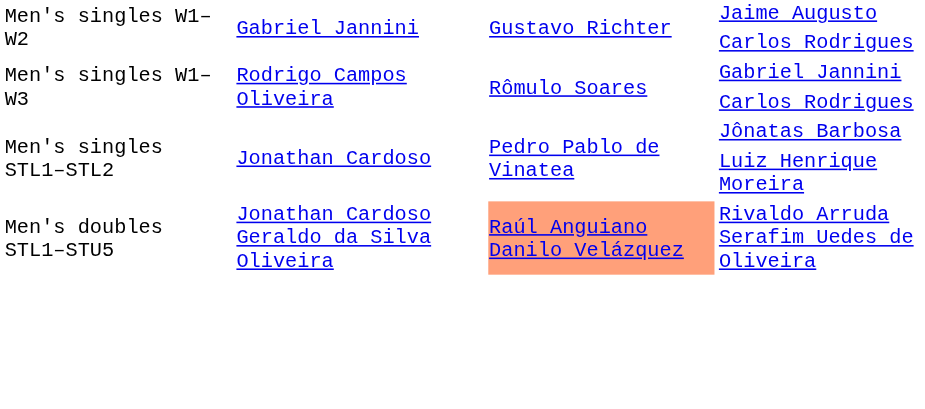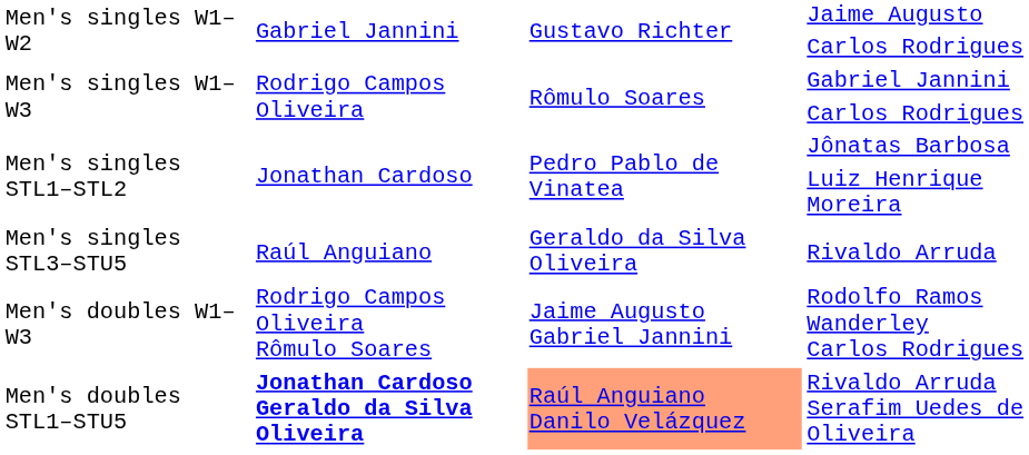 <table>
 <tr>
 <td rowspan="2">Men's singles W1–W2</td>
 <td rowspan="2"> <a href='#'>Gabriel Jannini</a></td>
 <td rowspan="2"> <a href='#'>Gustavo Richter</a></td>
 <td> <a href='#'>Jaime Augusto</a></td>
 </tr>
 <tr>
 <td> <a href='#'>Carlos Rodrigues</a></td>
 </tr>
 <tr>
 <td rowspan="2">Men's singles W1–W3</td>
 <td rowspan="2"> <a href='#'>Rodrigo Campos Oliveira</a></td>
 <td rowspan="2"> <a href='#'>Rômulo Soares</a></td>
 <td> <a href='#'>Gabriel Jannini</a></td>
 </tr>
 <tr>
 <td> <a href='#'>Carlos Rodrigues</a></td>
 </tr>
 <tr>
 <td rowspan="2">Men's singles STL1–STL2</td>
 <td rowspan="2"> <a href='#'>Jonathan Cardoso</a></td>
 <td rowspan="2"> <a href='#'>Pedro Pablo de Vinatea</a></td>
 <td> <a href='#'>Jônatas Barbosa</a></td>
 </tr>
 <tr>
 <td> <a href='#'>Luiz Henrique Moreira</a></td>
 </tr>
 <tr>
+<td>Men's singles STL3–STU5</td>
+<td> <a href='#'>Raúl Anguiano</a></td>
+<td> <a href='#'>Geraldo da Silva Oliveira</a></td>
+<td> <a href='#'>Rivaldo Arruda</a></td>
+</tr>
+<tr>
+<td>Men's doubles W1–W3</td>
+<td> <a href='#'>Rodrigo Campos Oliveira</a> <br> <a href='#'>Rômulo Soares</a></td>
+<td> <a href='#'>Jaime Augusto</a> <br> <a href='#'>Gabriel Jannini</a></td>
+<td> <a href='#'>Rodolfo Ramos Wanderley</a><br> <a href='#'>Carlos Rodrigues</a></td>
+</tr>
+<tr>
 <td>Men's doubles STL1–STU5</td>
-<td> <a href='#'>Jonathan Cardoso</a> <br> <a href='#'>Geraldo da Silva Oliveira</a></td>
+<td><strong> <a href='#'>Jonathan Cardoso</a> <br> <a href='#'>Geraldo da Silva Oliveira</a></strong></td>
 <td style="background: lightsalmon;"> <a href='#'>Raúl Anguiano</a> <br> <a href='#'>Danilo Velázquez</a></td>
 <td> <a href='#'>Rivaldo Arruda</a> <br> <a href='#'>Serafim Uedes de Oliveira</a></td>
 </tr>
 </table>
